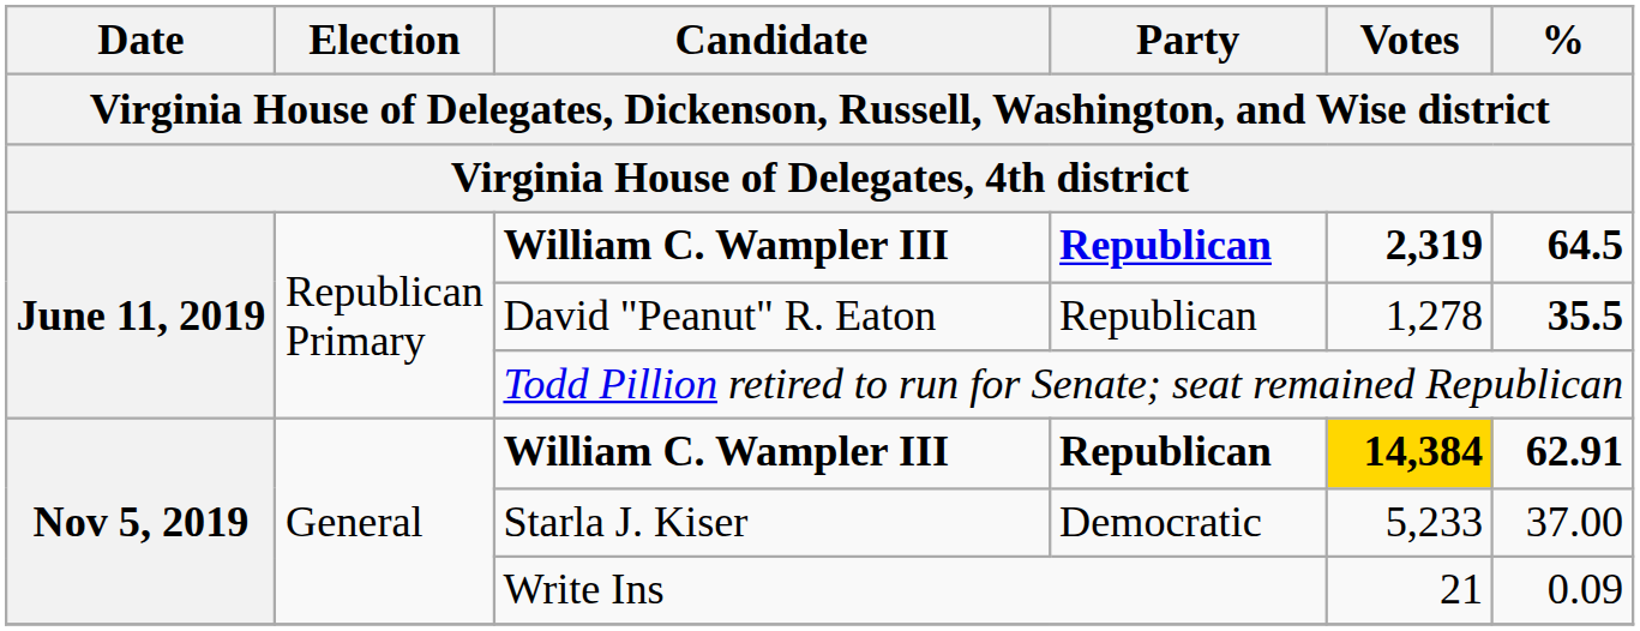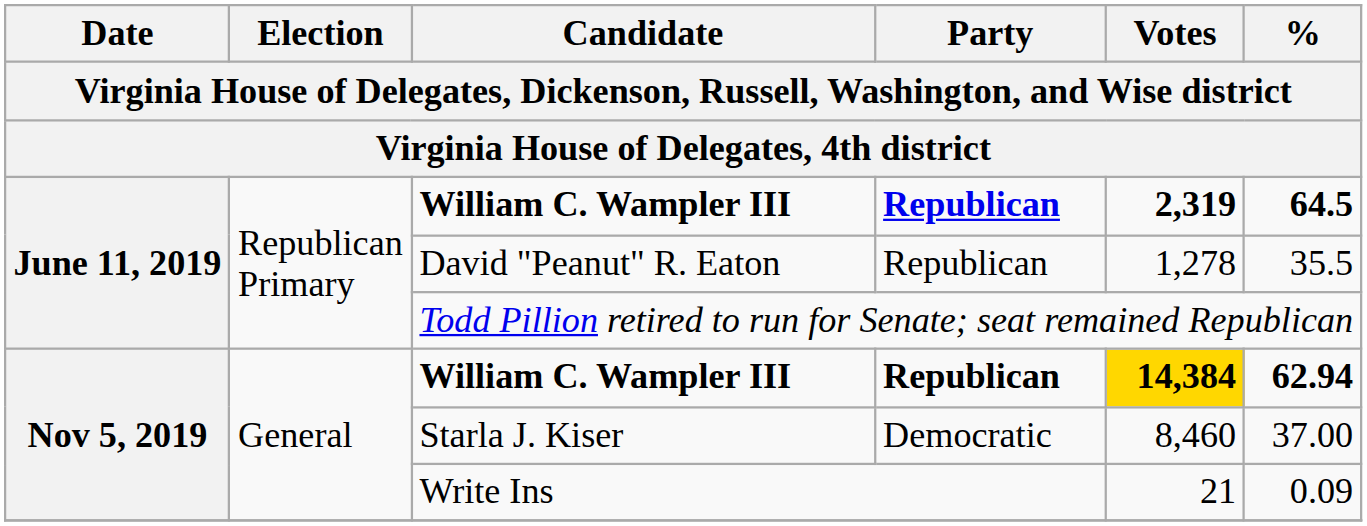 <table class="wikitable">
 <tr>
 <th>Date</th>
 <th>Election</th>
 <th>Candidate</th>
 <th>Party</th>
 <th>Votes</th>
 <th>%</th>
 </tr>
 <tr>
 <th colspan="6"><strong>Virginia House of Delegates, Dickenson, Russell, Washington, and Wise district</strong></th>
 </tr>
 <tr>
 <th colspan="6"><strong>Virginia House of Delegates, 4th district</strong></th>
 </tr>
 <tr>
 <th rowspan="3">June 11, 2019</th>
 <td rowspan="3">Republican<br>Primary</td>
 <td><strong>William C. Wampler III</strong></td>
 <td><strong><a href='#'>Republican</a></strong></td>
 <td align="right"><strong>2,319</strong></td>
 <td align="right"><strong>64.5</strong></td>
 </tr>
 <tr>
 <td>David "Peanut" R. Eaton</td>
 <td>Republican</td>
 <td align="right">1,278</td>
-<td align="right"><strong>35.5</strong></td>
+<td align="right">35.5</td>
 </tr>
 <tr>
 <td colspan="4"><em><a href='#'>Todd Pillion</a> retired to run for Senate; seat remained Republican</em></td>
 </tr>
 <tr>
 <th rowspan="3">Nov 5, 2019</th>
 <td rowspan="3">General</td>
 <td><strong>William C. Wampler III</strong></td>
 <td><strong>Republican</strong></td>
 <td align="right" style="background: gold;"><strong>14,384</strong></td>
-<td align="right"><strong>62.91</strong></td>
+<td align="right"><strong>62.94</strong></td>
 </tr>
 <tr>
 <td>Starla J. Kiser</td>
 <td>Democratic</td>
-<td align="right">5,233</td>
+<td align="right">8,460</td>
 <td align="right">37.00</td>
 </tr>
 <tr>
 <td colspan="2">Write Ins</td>
 <td align="right">21</td>
 <td align="right">0.09</td>
 </tr>
 <tr>
 </tr>
 </table>
